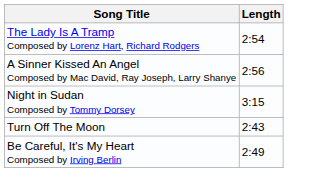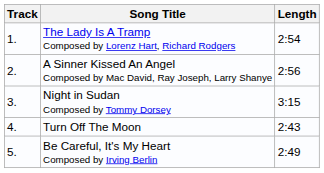 <table class="wikitable" style="background:#fcfdff; font-size:95%;">
 <tr>
+<th>Track</th>
 <th>Song Title</th>
 <th>Length</th>
 </tr>
 <tr>
+<td>1.</td>
 <td><a href='#'>The Lady Is A Tramp</a><br><small>Composed by <a href='#'>Lorenz Hart</a>, <a href='#'>Richard Rodgers</a></small></td>
 <td>2:54</td>
 </tr>
 <tr>
+<td>2.</td>
 <td>A Sinner Kissed An Angel<br><small>Composed by Mac David, Ray Joseph, Larry Shanye</small></td>
 <td>2:56</td>
 </tr>
 <tr>
+<td>3.</td>
 <td>Night in Sudan<br><small>Composed by <a href='#'>Tommy Dorsey</a></small></td>
 <td>3:15</td>
 </tr>
 <tr>
+<td>4.</td>
 <td>Turn Off The Moon</td>
 <td>2:43</td>
 </tr>
 <tr>
+<td>5.</td>
 <td>Be Careful, It's My Heart<br><small>Composed by <a href='#'>Irving Berlin</a></small></td>
 <td>2:49</td>
 </tr>
 </table>
